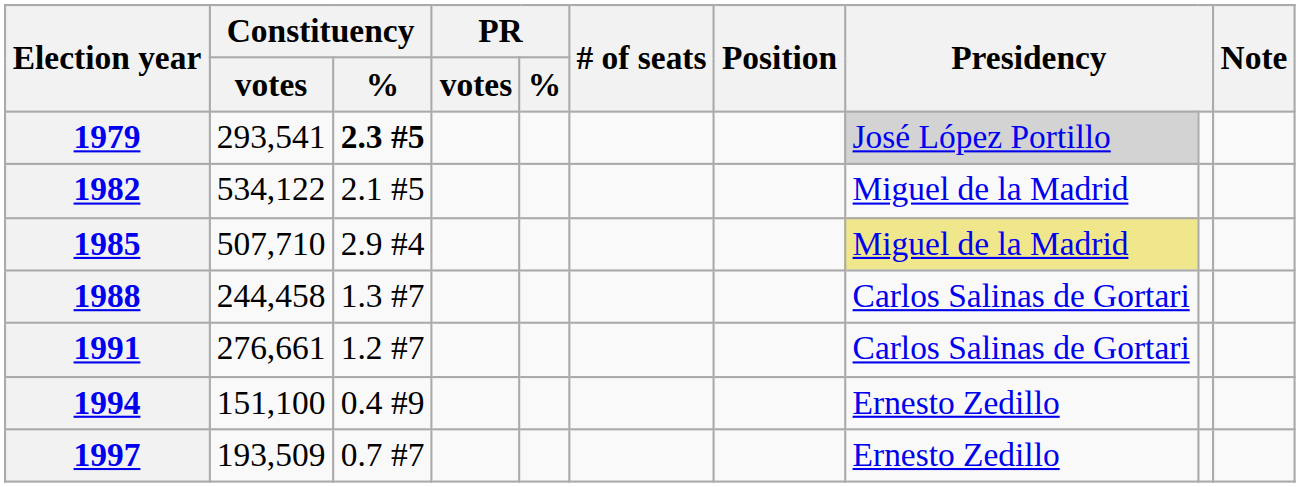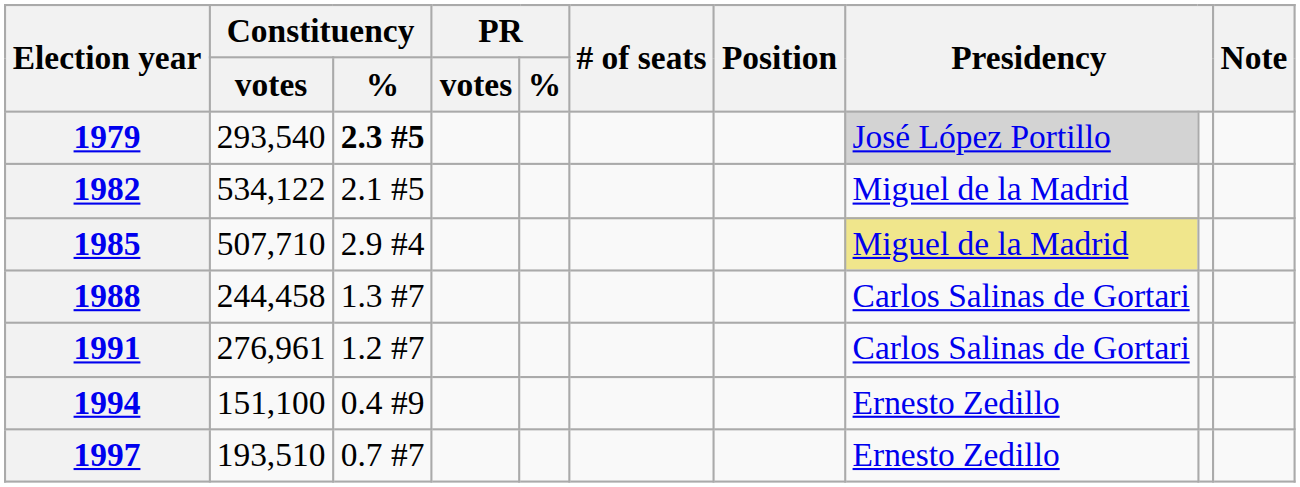 <table class="wikitable">
 <tr>
 <th rowspan="2">Election year</th>
 <th colspan="2">Constituency</th>
 <th colspan="2">PR</th>
 <th rowspan="2"># of seats</th>
 <th rowspan="2">Position</th>
 <th colspan="2" rowspan="2">Presidency</th>
 <th rowspan="2">Note</th>
 </tr>
 <tr>
 <th>votes</th>
 <th>%</th>
 <th>votes</th>
 <th>%</th>
 </tr>
 <tr>
 <th><a href='#'>1979</a></th>
-<td>293,541</td>
+<td>293,540</td>
 <td><strong>2.3 #5</strong></td>
 <td></td>
 <td></td>
 <td></td>
 <td></td>
 <td style="background: lightgrey;"><a href='#'>José López Portillo</a></td>
 <td></td>
 <td></td>
 </tr>
 <tr>
 <th><a href='#'>1982</a></th>
 <td>534,122</td>
 <td>2.1 #5</td>
 <td></td>
 <td></td>
 <td></td>
 <td></td>
 <td><a href='#'>Miguel de la Madrid</a></td>
 <td></td>
 <td></td>
 </tr>
 <tr>
 <th><a href='#'>1985</a></th>
 <td>507,710</td>
 <td>2.9 #4</td>
 <td></td>
 <td></td>
 <td></td>
 <td></td>
 <td style="background: khaki;"><a href='#'>Miguel de la Madrid</a></td>
 <td></td>
 <td></td>
 </tr>
 <tr>
 <th><a href='#'>1988</a></th>
 <td>244,458</td>
 <td>1.3 #7</td>
 <td></td>
 <td></td>
 <td></td>
 <td></td>
 <td><a href='#'>Carlos Salinas de Gortari</a></td>
 <td></td>
 <td></td>
 </tr>
 <tr>
 <th><a href='#'>1991</a></th>
-<td>276,661</td>
+<td>276,961</td>
 <td>1.2 #7</td>
 <td></td>
 <td></td>
 <td></td>
 <td></td>
 <td><a href='#'>Carlos Salinas de Gortari</a></td>
 <td></td>
 <td></td>
 </tr>
 <tr>
 <th><a href='#'>1994</a></th>
 <td>151,100</td>
 <td>0.4  #9</td>
 <td></td>
 <td></td>
 <td></td>
 <td></td>
 <td><a href='#'>Ernesto Zedillo</a></td>
 <td></td>
 <td></td>
 </tr>
 <tr>
 <th><a href='#'>1997</a></th>
-<td>193,509</td>
+<td>193,510</td>
 <td>0.7  #7</td>
 <td></td>
 <td></td>
 <td></td>
 <td></td>
 <td><a href='#'>Ernesto Zedillo</a></td>
 <td></td>
 <td></td>
 </tr>
 </table>
